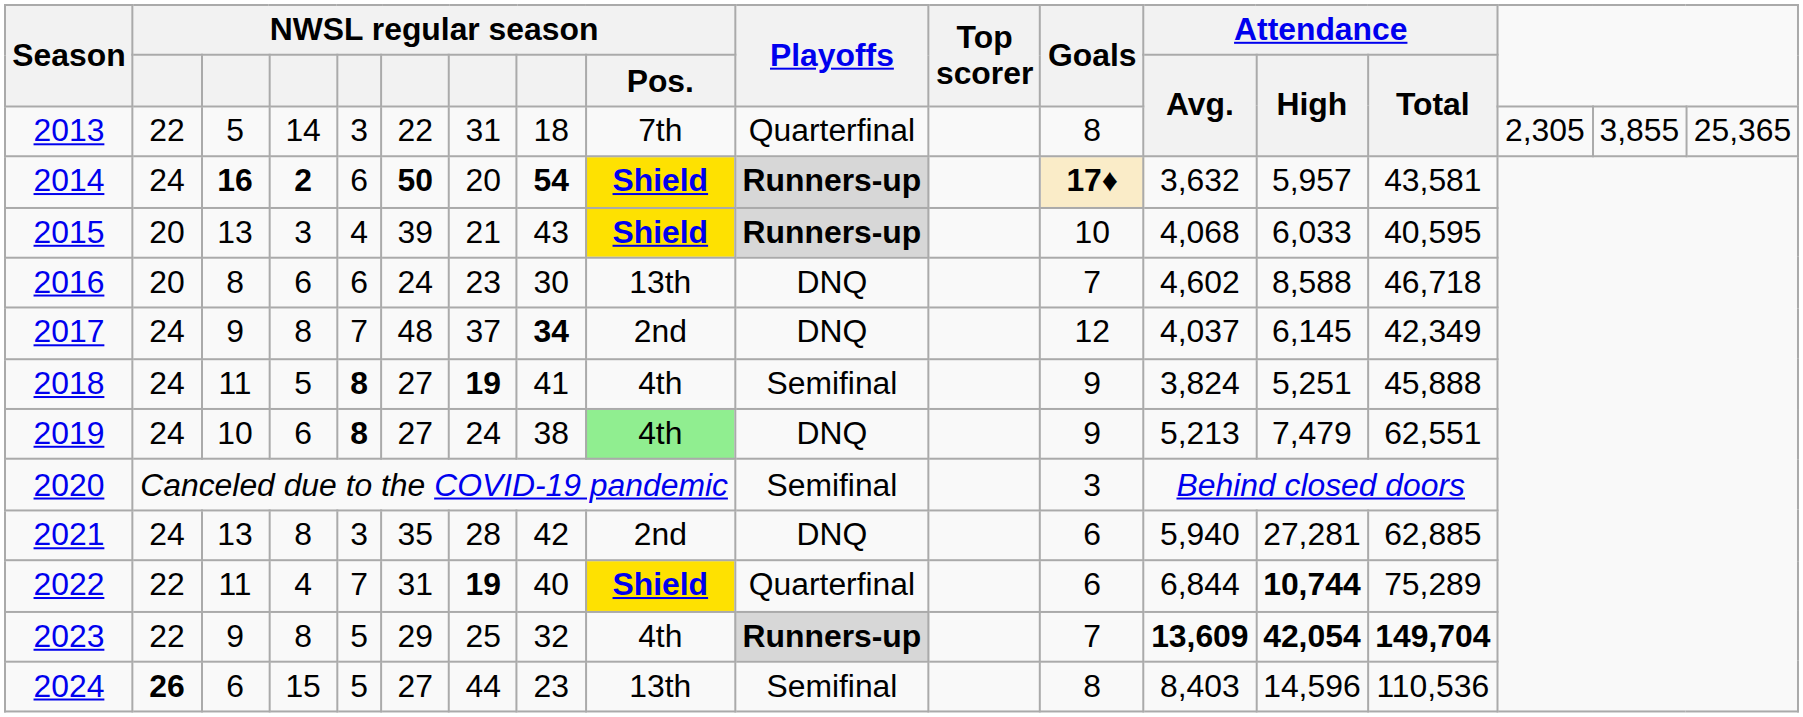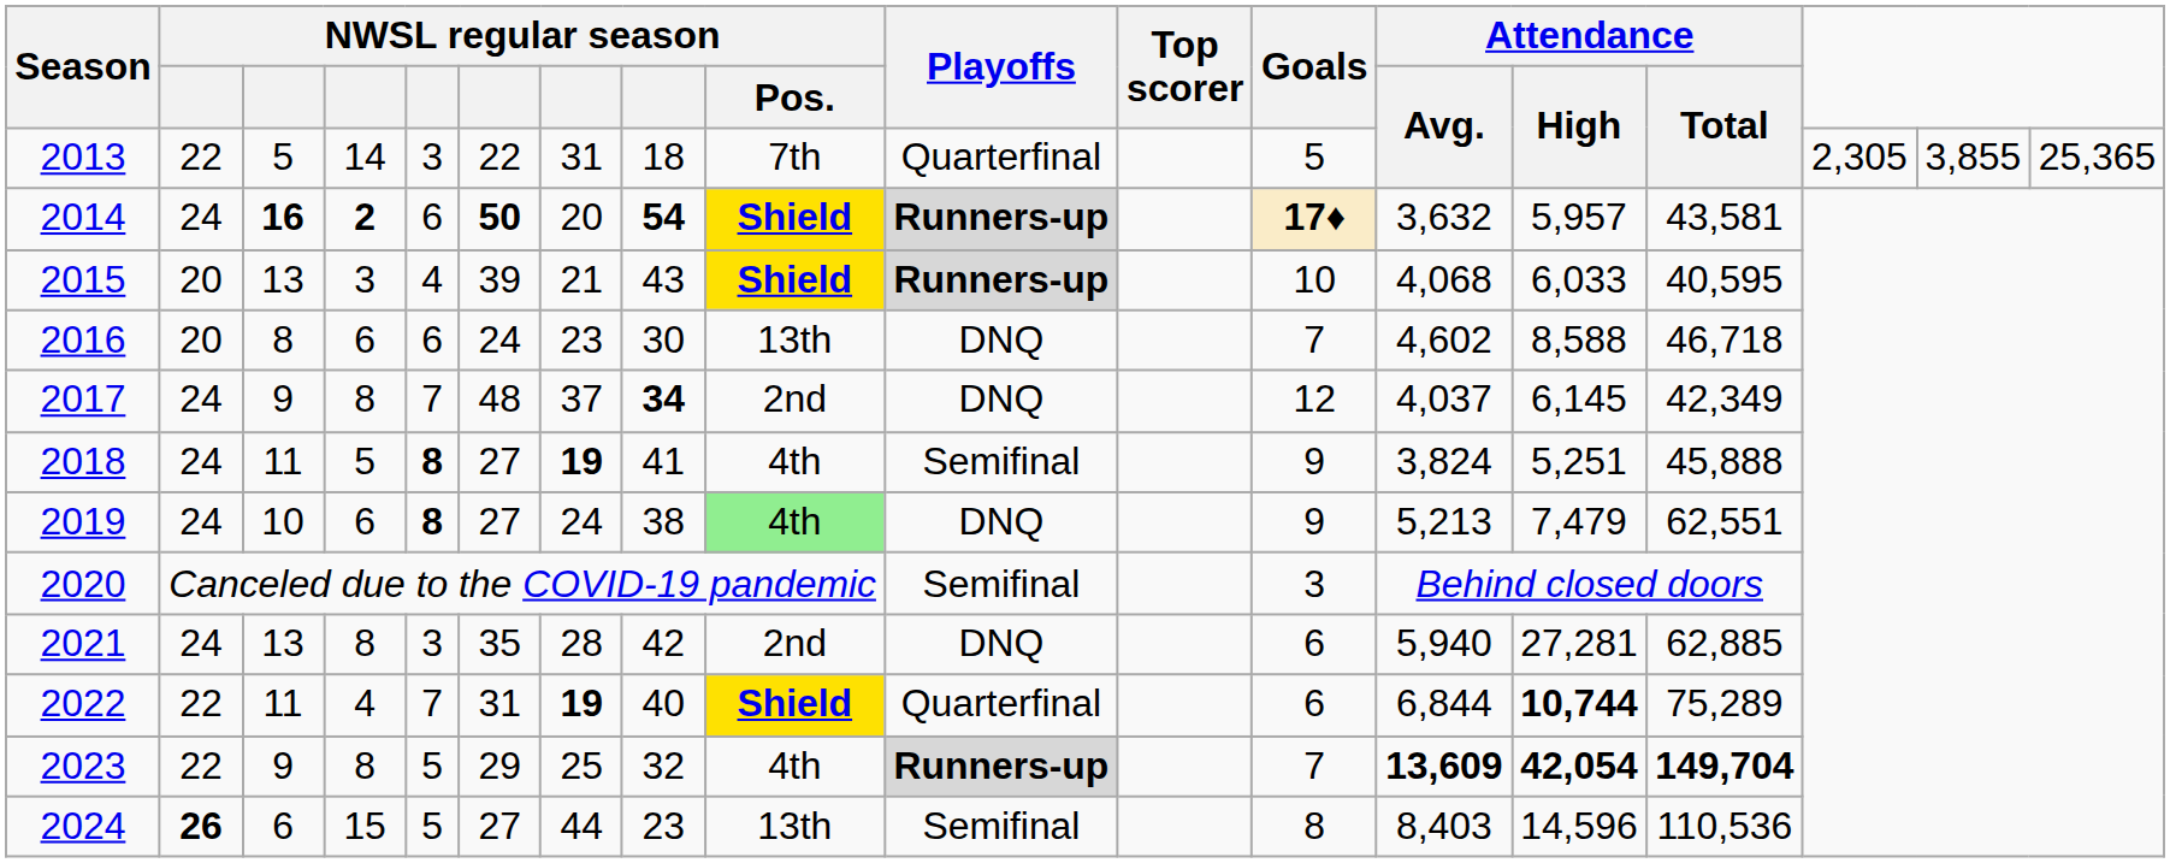 <table class="wikitable sortable" style="text-align: center">
 <tr>
 <th scope="col" rowspan="2">Season</th>
 <th colspan="8" class="unsortable">NWSL regular season</th>
 <th scope="col" rowspan="2"><a href='#'>Playoffs</a></th>
 <th scope="col" rowspan="2">Top<br>scorer</th>
 <th scope="col" rowspan="2">Goals</th>
 <th colspan="3" class="unsortable"><a href='#'>Attendance</a></th>
 </tr>
 <tr>
 <th></th>
 <th></th>
 <th></th>
 <th></th>
 <th></th>
 <th></th>
 <th></th>
 <th>Pos.</th>
 <th scope="col" rowspan="2">Avg.</th>
 <th scope="col" rowspan="2">High</th>
 <th scope="col" rowspan="2">Total</th>
 </tr>
 <tr>
 <td><a href='#'>2013</a></td>
 <td>22</td>
 <td>5</td>
 <td>14</td>
 <td>3</td>
 <td>22</td>
 <td>31</td>
 <td>18</td>
 <td>7th</td>
 <td>Quarterfinal</td>
 <td align="left"> </td>
-<td>8</td>
+<td>5</td>
 <td>2,305</td>
 <td>3,855</td>
 <td>25,365</td>
 </tr>
 <tr>
 <td><a href='#'>2014</a></td>
 <td>24</td>
 <td><strong>16</strong></td>
 <td><strong>2</strong></td>
 <td>6</td>
 <td><strong>50</strong></td>
 <td>20</td>
 <td><strong>54</strong></td>
 <td style="background:#FEE101;"><strong><a href='#'>Shield</a></strong></td>
 <td style="background:#D7D7D7;"><strong>Runners-up</strong></td>
 <td align="left"> </td>
 <td style="background:#FAECC8;"><strong>17♦</strong></td>
 <td>3,632</td>
 <td>5,957</td>
 <td>43,581</td>
 </tr>
 <tr>
 <td><a href='#'>2015</a></td>
 <td>20</td>
 <td>13</td>
 <td>3</td>
 <td>4</td>
 <td>39</td>
 <td>21</td>
 <td>43</td>
 <td style="background:#FEE101;"><strong><a href='#'>Shield</a></strong></td>
 <td style="background:#D7D7D7;"><strong>Runners-up</strong></td>
 <td align="left"> <br> </td>
 <td>10</td>
 <td>4,068</td>
 <td>6,033</td>
 <td>40,595</td>
 </tr>
 <tr>
 <td><a href='#'>2016</a></td>
 <td>20</td>
 <td>8</td>
 <td>6</td>
 <td>6</td>
 <td>24</td>
 <td>23</td>
 <td>30</td>
 <td>13th</td>
 <td>DNQ</td>
 <td align="left"> </td>
 <td>7</td>
 <td>4,602</td>
 <td>8,588</td>
 <td>46,718</td>
 </tr>
 <tr>
 <td><a href='#'>2017</a></td>
 <td>24</td>
 <td>9</td>
 <td>8</td>
 <td>7</td>
 <td>48</td>
 <td>37</td>
 <td><strong>34</strong></td>
 <td>2nd</td>
 <td>DNQ</td>
 <td align="left"> </td>
 <td>12</td>
 <td>4,037</td>
 <td>6,145</td>
 <td>42,349</td>
 </tr>
 <tr>
 <td><a href='#'>2018</a></td>
 <td>24</td>
 <td>11</td>
 <td>5</td>
 <td><strong>8</strong></td>
 <td>27</td>
 <td><strong>19</strong></td>
 <td>41</td>
 <td>4th</td>
 <td>Semifinal</td>
 <td align="left"> </td>
 <td>9</td>
 <td>3,824</td>
 <td>5,251</td>
 <td>45,888</td>
 </tr>
 <tr>
 <td><a href='#'>2019</a></td>
 <td>24</td>
 <td>10</td>
 <td>6</td>
 <td><strong>8</strong></td>
 <td>27</td>
 <td>24</td>
 <td>38</td>
 <td style="background: lightgreen;">4th</td>
 <td>DNQ</td>
 <td align="left"> </td>
 <td>9</td>
 <td>5,213</td>
 <td>7,479</td>
 <td>62,551</td>
 </tr>
 <tr>
 <td><a href='#'>2020</a></td>
 <td colspan=8><em>Canceled due to the <a href='#'>COVID-19 pandemic</a></em></td>
 <td>Semifinal</td>
 <td align="left"> </td>
 <td>3</td>
 <td colspan=3><em><a href='#'>Behind closed doors</a></em></td>
 </tr>
 <tr>
 <td><a href='#'>2021</a></td>
 <td>24</td>
 <td>13</td>
 <td>8</td>
 <td>3</td>
 <td>35</td>
 <td>28</td>
 <td>42</td>
 <td>2nd</td>
 <td>DNQ</td>
 <td align="left"> </td>
 <td>6</td>
 <td>5,940</td>
 <td>27,281</td>
 <td>62,885</td>
 </tr>
 <tr>
 <td><a href='#'>2022</a></td>
 <td>22</td>
 <td>11</td>
 <td>4</td>
 <td>7</td>
 <td>31</td>
 <td><strong>19</strong></td>
 <td>40</td>
 <td style="background:#FEE101;"><strong><a href='#'>Shield</a></strong></td>
 <td>Quarterfinal</td>
 <td align="left"> </td>
 <td>6</td>
 <td>6,844</td>
 <td><strong>10,744</strong></td>
 <td>75,289</td>
 </tr>
 <tr>
 <td><a href='#'>2023</a></td>
 <td>22</td>
 <td>9</td>
 <td>8</td>
 <td>5</td>
 <td>29</td>
 <td>25</td>
 <td>32</td>
 <td>4th</td>
 <td style="background:#D7D7D7;"><strong>Runners-up</strong></td>
 <td align="left"> <br> </td>
 <td>7</td>
 <td><strong>13,609</strong></td>
 <td><strong>42,054</strong></td>
 <td><strong>149,704</strong></td>
 </tr>
 <tr>
 <td><a href='#'>2024</a></td>
 <td><strong>26</strong></td>
 <td>6</td>
 <td>15</td>
 <td>5</td>
 <td>27</td>
 <td>44</td>
 <td>23</td>
 <td>13th</td>
 <td>Semifinal</td>
 <td align="left"> </td>
 <td>8</td>
 <td>8,403</td>
 <td>14,596</td>
 <td>110,536</td>
 </tr>
 </table>
